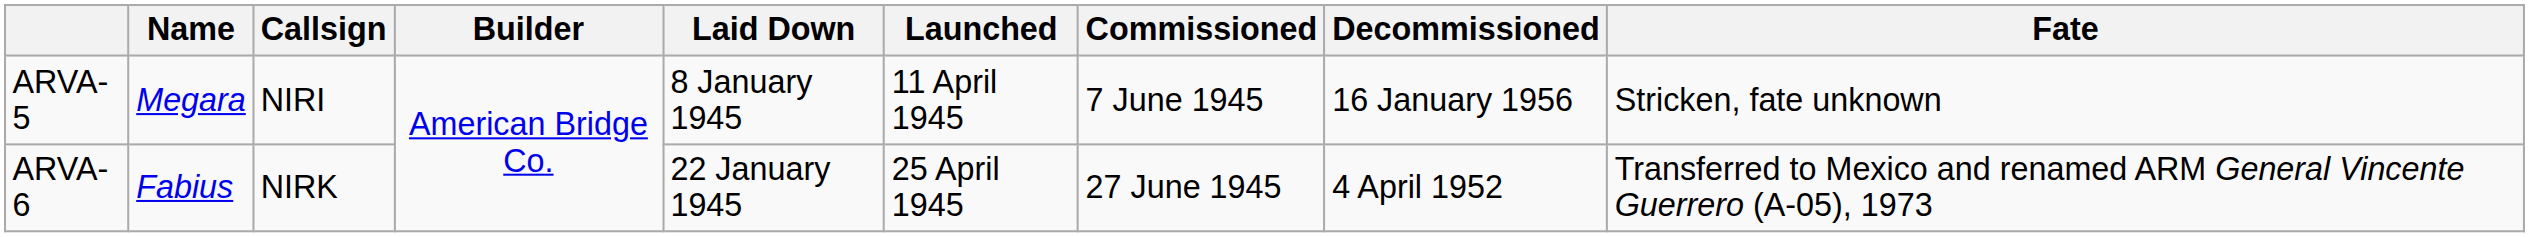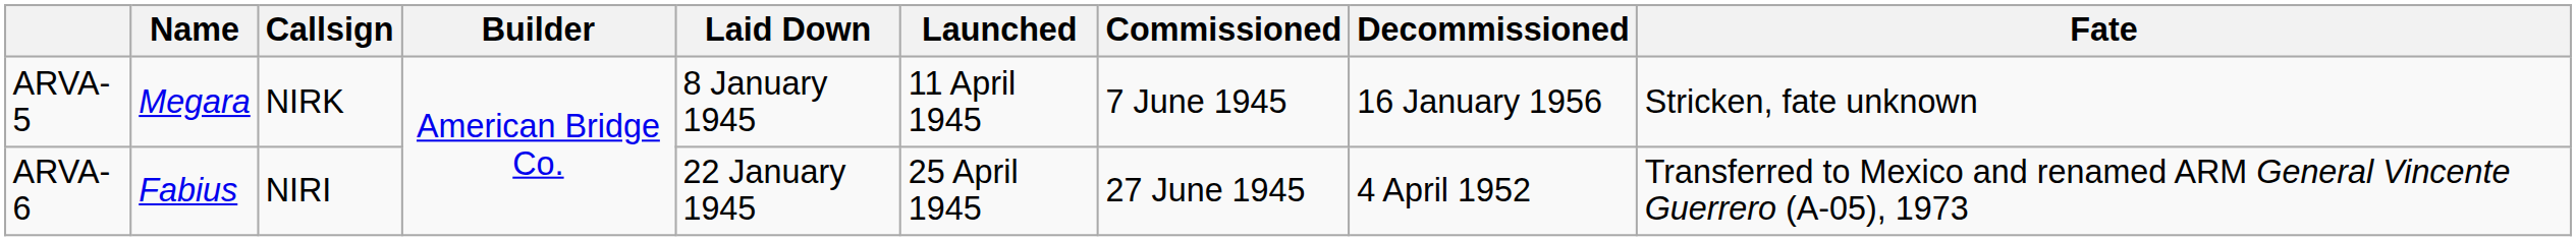 <table class="wikitable">
 <tr>
 <th></th>
 <th>Name</th>
 <th>Callsign</th>
 <th>Builder</th>
 <th>Laid Down</th>
 <th>Launched</th>
 <th>Commissioned</th>
 <th>Decommissioned</th>
 <th>Fate</th>
 </tr>
 <tr>
 <td>ARVA-5</td>
 <td><em><a href='#'>Megara</a></em></td>
-<td>NIRI</td>
+<td>NIRK</td>
 <td rowspan="2" align="center"><a href='#'>American Bridge Co.</a></td>
 <td>8 January 1945</td>
 <td>11 April 1945</td>
 <td>7 June 1945</td>
 <td>16 January 1956</td>
 <td>Stricken, fate unknown</td>
 </tr>
 <tr>
 <td>ARVA-6</td>
 <td><em><a href='#'>Fabius</a></em></td>
-<td>NIRK</td>
+<td>NIRI</td>
 <td>22 January 1945</td>
 <td>25 April 1945</td>
 <td>27 June 1945</td>
 <td>4 April 1952</td>
 <td>Transferred to Mexico and renamed ARM <em>General Vincente Guerrero</em> (A-05), 1973</td>
 </tr>
 </table>
